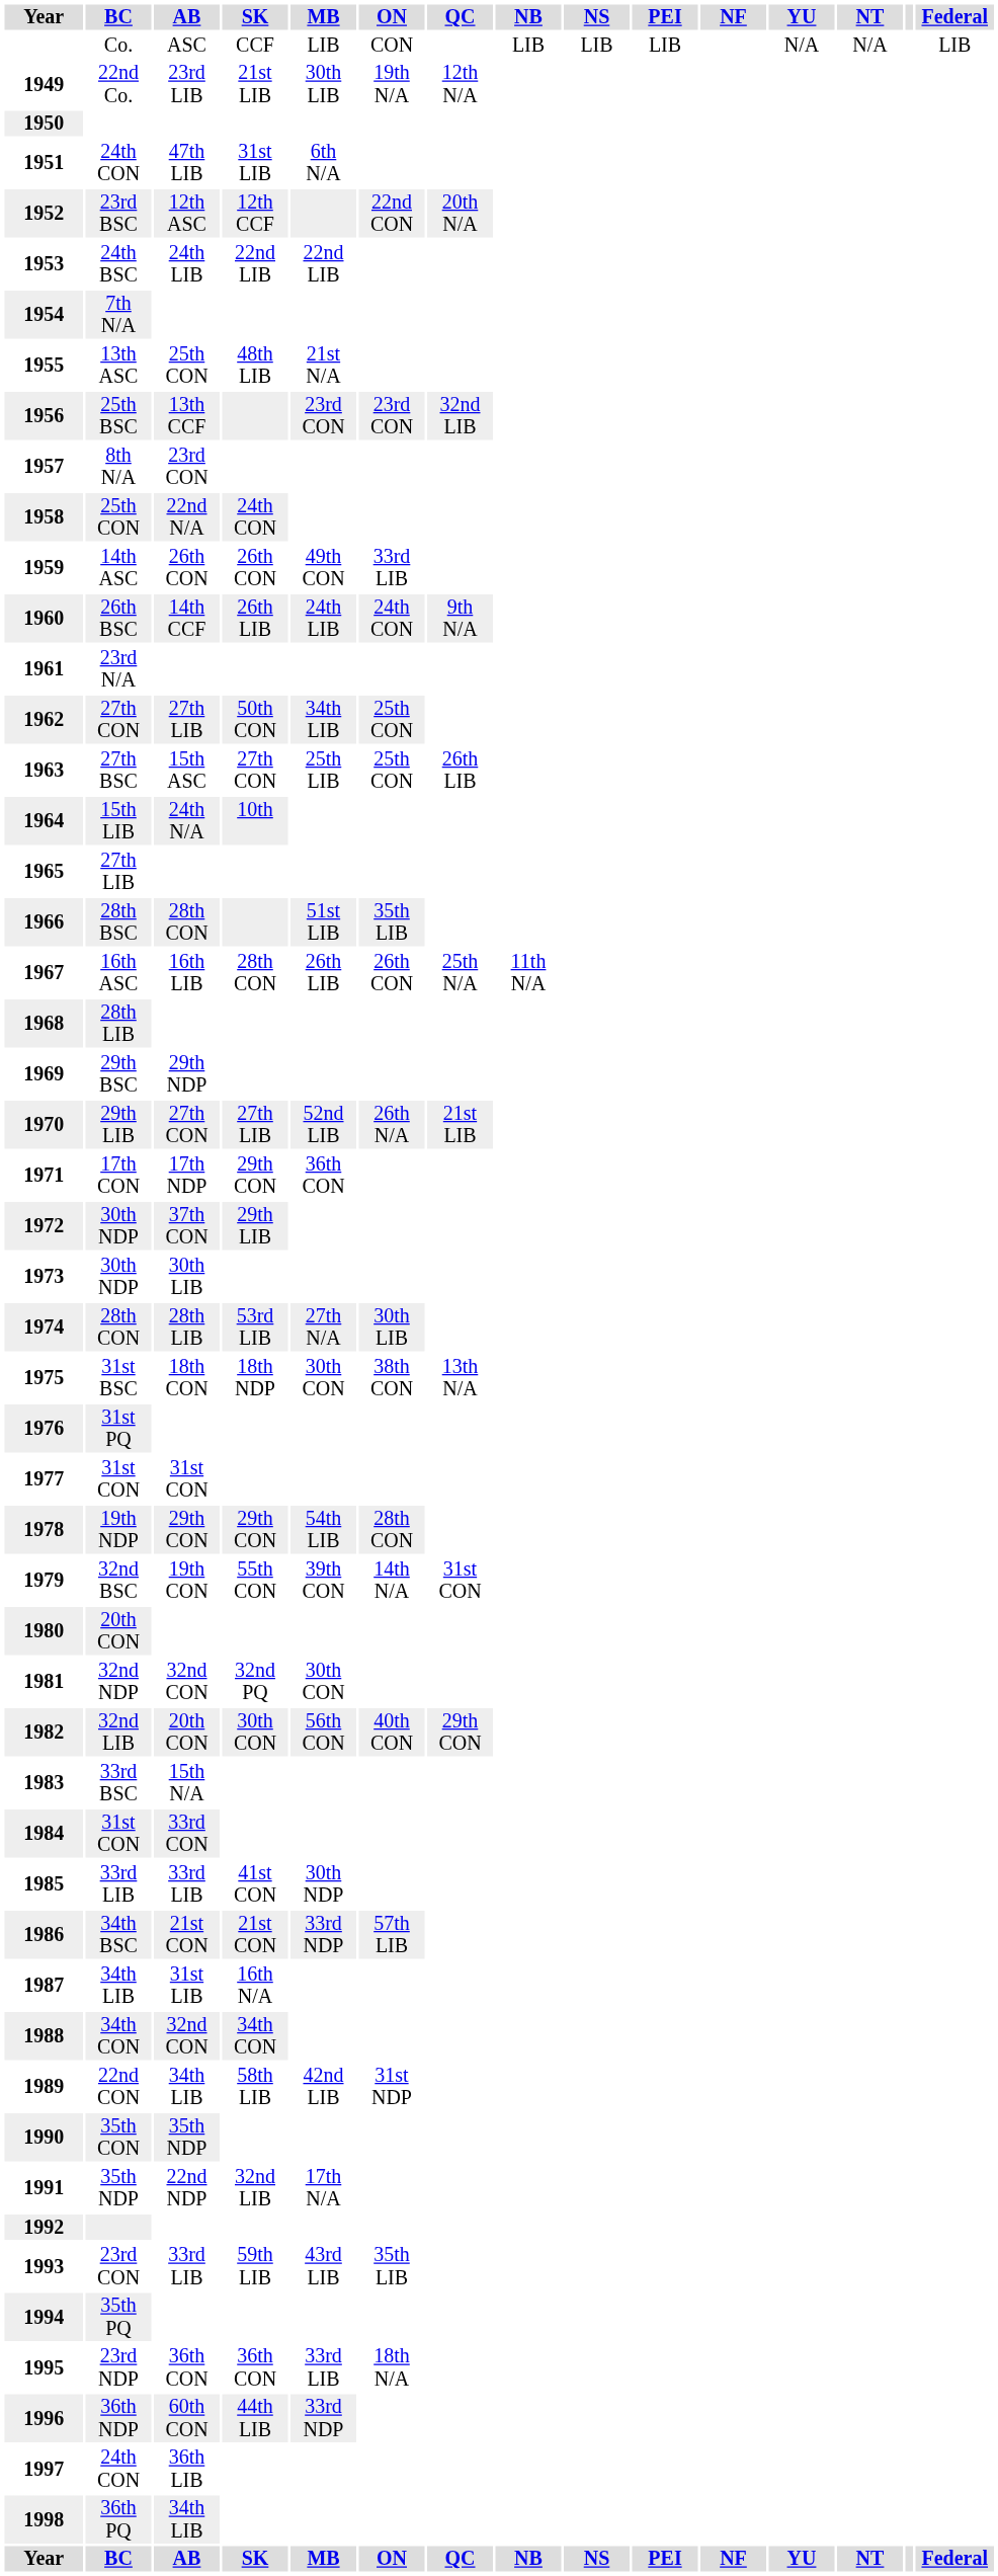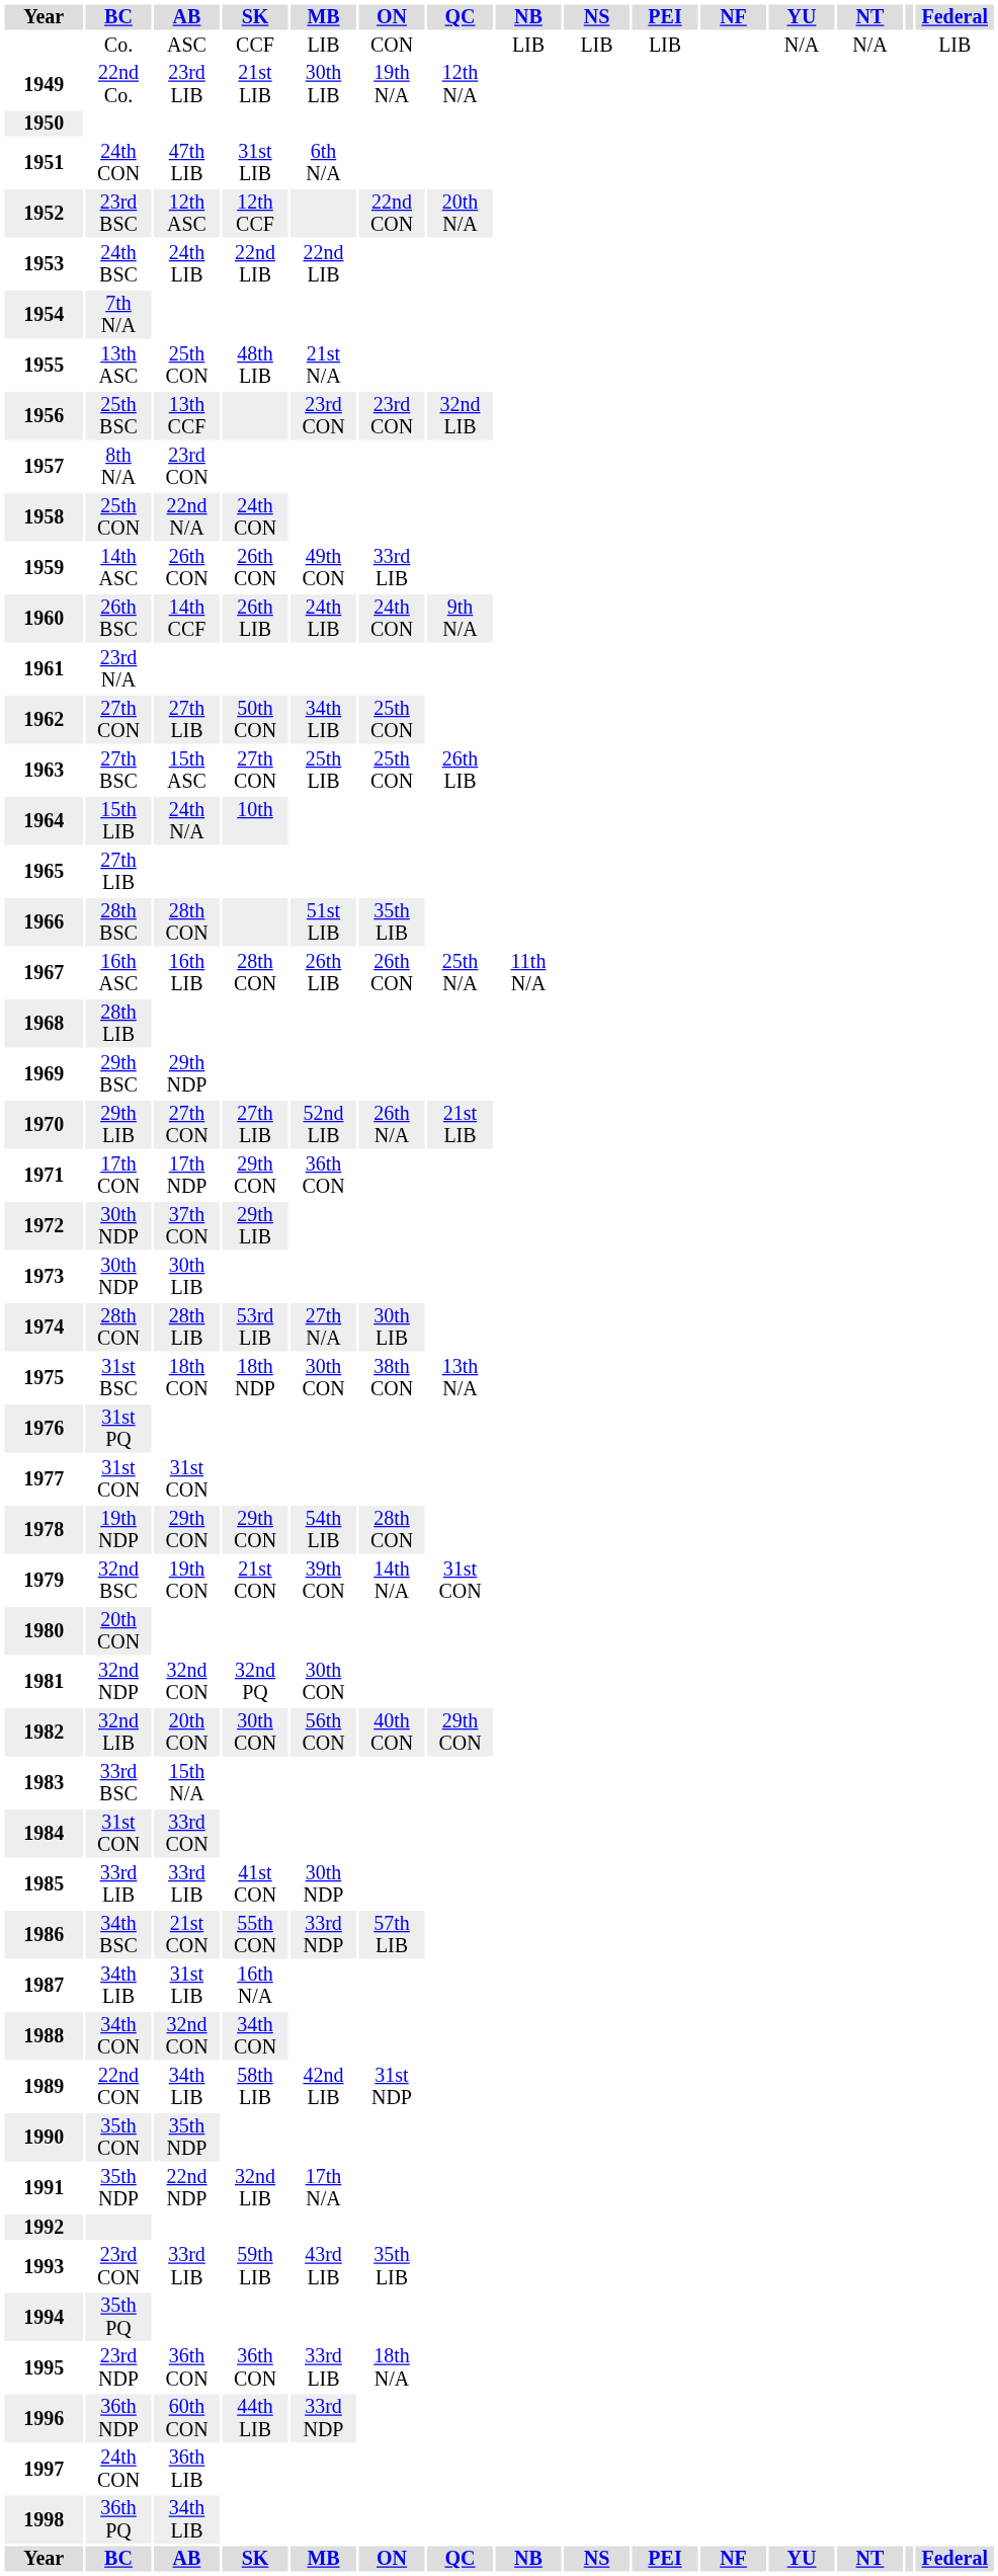 <table class="toccolours" style="text-align:center;">
 <tr bgcolor="#dddddd">
 <th width=60>Year</th>
 <th width=50><a href='#'>BC</a></th>
 <th width=50><a href='#'>AB</a></th>
 <th width=50><a href='#'>SK</a></th>
 <th width=50><a href='#'>MB</a></th>
 <th width=50><a href='#'>ON</a></th>
 <th width=50><a href='#'>QC</a></th>
 <th width=50><a href='#'>NB</a></th>
 <th width=50><a href='#'>NS</a></th>
 <th width=50><a href='#'>PEI</a></th>
 <th width=50><a href='#'>NF</a></th>
 <th width=50><a href='#'>YU</a></th>
 <th width=50><a href='#'>NT</a></th>
 <th> </th>
 <th width=60><a href='#'>Federal</a></th>
 </tr>
 <tr>
 <td height=5></td>
 <td valign="top" >Co.</td>
 <td valign="top" >ASC</td>
 <td valign="top" >CCF</td>
 <td valign="top" >LIB</td>
 <td valign="top" >CON</td>
 <td valign="top" ></td>
 <td valign="top" >LIB</td>
 <td valign="top" >LIB</td>
 <td valign="top" >LIB</td>
 <td valign="top" bgcolor=white rowspan=1></td>
 <td valign="top" >N/A</td>
 <td valign="top" >N/A</td>
 <td valign="top" rowspan=50></td>
 <td valign="top" >LIB</td>
 </tr>
 <tr>
 <th>1949</th>
 <td valign="top" ><a href='#'>22nd</a><br>Co.</td>
 <td valign="top" ><a href='#'>23rd</a><br>LIB</td>
 <td valign="top" ><a href='#'>21st</a><br>LIB</td>
 <td valign="top" ><a href='#'>30th</a><br>LIB</td>
 <td valign="top" ><a href='#'>19th</a><br>N/A</td>
 <td valign="top" ><a href='#'>12th</a><br>N/A</td>
 </tr>
 <tr bgcolor=#eeeeee>
 <th>1950</th>
 </tr>
 <tr>
 <th>1951</th>
 <td valign="top" ><a href='#'>24th</a><br>CON</td>
 <td valign="top" ><a href='#'>47th</a><br>LIB</td>
 <td valign="top" ><a href='#'>31st</a><br>LIB</td>
 <td valign="top" ><a href='#'>6th</a><br>N/A</td>
 </tr>
 <tr bgcolor=#eeeeee>
 <th>1952</th>
 <td valign="top" ><a href='#'>23rd</a><br>BSC</td>
 <td valign="top" ><a href='#'>12th</a><br>ASC</td>
 <td valign="top" ><a href='#'>12th</a><br>CCF</td>
 <td valign="top" ><a href='#'></a></td>
 <td valign="top" ><a href='#'>22nd</a><br>CON</td>
 <td valign="top" ><a href='#'>20th</a><br>N/A</td>
 </tr>
 <tr>
 <th>1953</th>
 <td valign="top" ><a href='#'>24th</a><br>BSC</td>
 <td valign="top" ><a href='#'>24th</a><br>LIB</td>
 <td valign="top" ><a href='#'>22nd</a><br>LIB</td>
 <td valign="top" ><a href='#'>22nd</a><br>LIB</td>
 </tr>
 <tr bgcolor=#eeeeee>
 <th>1954</th>
 <td valign="top" ><a href='#'>7th</a><br>N/A</td>
 </tr>
 <tr>
 <th>1955</th>
 <td valign="top" ><a href='#'>13th</a><br>ASC</td>
 <td valign="top" ><a href='#'>25th</a><br>CON</td>
 <td valign="top" ><a href='#'>48th</a><br>LIB</td>
 <td valign="top" ><a href='#'>21st</a><br>N/A</td>
 </tr>
 <tr bgcolor=#eeeeee>
 <th>1956</th>
 <td valign="top" ><a href='#'>25th</a><br>BSC</td>
 <td valign="top" ><a href='#'>13th</a><br>CCF</td>
 <td valign="top" ><a href='#'></a></td>
 <td valign="top" ><a href='#'>23rd</a><br>CON</td>
 <td valign="top" ><a href='#'>23rd</a><br>CON</td>
 <td valign="top" ><a href='#'>32nd</a><br>LIB</td>
 </tr>
 <tr>
 <th>1957</th>
 <td valign="top" ><a href='#'>8th</a><br>N/A</td>
 <td valign="top" ><a href='#'>23rd</a><br>CON</td>
 </tr>
 <tr bgcolor=#eeeeee>
 <th>1958</th>
 <td valign="top" ><a href='#'>25th</a><br>CON</td>
 <td valign="top" ><a href='#'>22nd</a><br>N/A</td>
 <td valign="top" ><a href='#'>24th</a><br>CON</td>
 </tr>
 <tr>
 <th>1959</th>
 <td valign="top" ><a href='#'>14th</a><br>ASC</td>
 <td valign="top" ><a href='#'>26th</a><br>CON</td>
 <td valign="top" ><a href='#'>26th</a><br>CON</td>
 <td valign="top" ><a href='#'>49th</a><br>CON</td>
 <td valign="top" ><a href='#'>33rd</a><br>LIB</td>
 </tr>
 <tr bgcolor=#eeeeee>
 <th>1960</th>
 <td valign="top" ><a href='#'>26th</a><br>BSC</td>
 <td valign="top" ><a href='#'>14th</a><br>CCF</td>
 <td valign="top" ><a href='#'>26th</a><br>LIB</td>
 <td valign="top" ><a href='#'>24th</a><br>LIB</td>
 <td valign="top" ><a href='#'>24th</a><br>CON</td>
 <td valign="top" ><a href='#'>9th</a><br>N/A</td>
 </tr>
 <tr>
 <th>1961</th>
 <td valign="top" ><a href='#'>23rd</a><br>N/A</td>
 </tr>
 <tr bgcolor=#eeeeee>
 <th>1962</th>
 <td valign="top" ><a href='#'>27th</a><br>CON</td>
 <td valign="top" ><a href='#'>27th</a><br>LIB</td>
 <td valign="top" ><a href='#'>50th</a><br>CON</td>
 <td valign="top" ><a href='#'>34th</a><br>LIB</td>
 <td valign="top" ><a href='#'>25th</a><br>CON</td>
 </tr>
 <tr>
 <th>1963</th>
 <td valign="top" ><a href='#'>27th</a><br>BSC</td>
 <td valign="top" ><a href='#'>15th</a><br>ASC</td>
 <td valign="top" ><a href='#'>27th</a><br>CON</td>
 <td valign="top" ><a href='#'>25th</a><br>LIB</td>
 <td valign="top" ><a href='#'>25th</a><br>CON</td>
 <td valign="top" ><a href='#'>26th</a><br>LIB</td>
 </tr>
 <tr bgcolor=#eeeeee>
 <th>1964</th>
 <td valign="top" ><a href='#'>15th</a><br>LIB</td>
 <td valign="top" ><a href='#'>24th</a><br>N/A</td>
 <td valign="top" ><a href='#'>10th</a></td>
 </tr>
 <tr>
 <th>1965</th>
 <td valign="top" ><a href='#'>27th</a><br>LIB</td>
 </tr>
 <tr bgcolor=#eeeeee>
 <th>1966</th>
 <td valign="top" ><a href='#'>28th</a><br>BSC</td>
 <td valign="top" ><a href='#'>28th</a><br>CON</td>
 <td valign="top" ><a href='#'></a></td>
 <td valign="top" ><a href='#'>51st</a><br>LIB</td>
 <td valign="top" ><a href='#'>35th</a><br>LIB</td>
 </tr>
 <tr>
 <th>1967</th>
 <td valign="top" ><a href='#'>16th</a><br>ASC</td>
 <td valign="top" ><a href='#'>16th</a><br>LIB</td>
 <td valign="top" ><a href='#'>28th</a><br>CON</td>
 <td valign="top" ><a href='#'>26th</a><br>LIB</td>
 <td valign="top" ><a href='#'>26th</a><br>CON</td>
 <td valign="top" ><a href='#'>25th</a><br>N/A</td>
 <td valign="top" ><a href='#'>11th</a><br>N/A</td>
 </tr>
 <tr bgcolor=#eeeeee>
 <th>1968</th>
 <td valign="top" ><a href='#'>28th</a><br>LIB</td>
 </tr>
 <tr>
 <th>1969</th>
 <td valign="top" ><a href='#'>29th</a><br>BSC</td>
 <td valign="top" ><a href='#'>29th</a><br>NDP</td>
 </tr>
 <tr bgcolor=#eeeeee>
 <th>1970</th>
 <td valign="top" ><a href='#'>29th</a><br>LIB</td>
 <td valign="top" ><a href='#'>27th</a><br>CON</td>
 <td valign="top" ><a href='#'>27th</a><br>LIB</td>
 <td valign="top" ><a href='#'>52nd</a><br>LIB</td>
 <td valign="top" ><a href='#'>26th</a><br>N/A</td>
 <td valign="top" ><a href='#'>21st</a><br>LIB</td>
 </tr>
 <tr>
 <th>1971</th>
 <td valign="top" ><a href='#'>17th</a><br>CON</td>
 <td valign="top" ><a href='#'>17th</a><br>NDP</td>
 <td valign="top" ><a href='#'>29th</a><br>CON</td>
 <td valign="top" ><a href='#'>36th</a><br>CON</td>
 </tr>
 <tr bgcolor=#eeeeee>
 <th>1972</th>
 <td valign="top" ><a href='#'>30th</a><br>NDP</td>
 <td valign="top" ><a href='#'>37th</a><br>CON</td>
 <td valign="top" ><a href='#'>29th</a><br>LIB</td>
 </tr>
 <tr>
 <th>1973</th>
 <td valign="top" ><a href='#'>30th</a><br>NDP</td>
 <td valign="top" ><a href='#'>30th</a><br>LIB</td>
 </tr>
 <tr bgcolor=#eeeeee>
 <th>1974</th>
 <td valign="top" ><a href='#'>28th</a><br>CON</td>
 <td valign="top" ><a href='#'>28th</a><br>LIB</td>
 <td valign="top" ><a href='#'>53rd</a><br>LIB</td>
 <td valign="top" ><a href='#'>27th</a><br>N/A</td>
 <td valign="top" ><a href='#'>30th</a><br>LIB</td>
 </tr>
 <tr>
 <th>1975</th>
 <td valign="top" ><a href='#'>31st</a><br>BSC</td>
 <td valign="top" ><a href='#'>18th</a><br>CON</td>
 <td valign="top" ><a href='#'>18th</a><br>NDP</td>
 <td valign="top" ><a href='#'>30th</a><br>CON</td>
 <td valign="top" ><a href='#'>38th</a><br>CON</td>
 <td valign="top" ><a href='#'>13th</a><br>N/A</td>
 </tr>
 <tr bgcolor=#eeeeee>
 <th>1976</th>
 <td valign="top" ><a href='#'>31st</a><br>PQ</td>
 </tr>
 <tr>
 <th>1977</th>
 <td valign="top" ><a href='#'>31st</a><br>CON</td>
 <td valign="top" ><a href='#'>31st</a><br>CON</td>
 </tr>
 <tr bgcolor=#eeeeee>
 <th>1978</th>
 <td valign="top" ><a href='#'>19th</a><br>NDP</td>
 <td valign="top" ><a href='#'>29th</a><br>CON</td>
 <td valign="top" ><a href='#'>29th</a><br>CON</td>
 <td valign="top" ><a href='#'>54th</a><br>LIB</td>
 <td valign="top" ><a href='#'>28th</a><br>CON</td>
 </tr>
 <tr>
 <th>1979</th>
 <td valign="top" ><a href='#'>32nd</a><br>BSC</td>
 <td valign="top" ><a href='#'>19th</a><br>CON</td>
-<td valign="top" ><a href='#'>55th</a><br>CON</td>
+<td valign="top" ><a href='#'>21st</a><br>CON</td>
 <td valign="top" ><a href='#'>39th</a><br>CON</td>
 <td valign="top" ><a href='#'>14th</a><br>N/A</td>
 <td valign="top" ><a href='#'>31st</a><br>CON</td>
 </tr>
 <tr bgcolor=#eeeeee>
 <th>1980</th>
 <td valign="top" ><a href='#'>20th</a><br>CON</td>
 </tr>
 <tr>
 <th>1981</th>
 <td valign="top" ><a href='#'>32nd</a><br>NDP</td>
 <td valign="top" ><a href='#'>32nd</a><br>CON</td>
 <td valign="top" ><a href='#'>32nd</a><br>PQ</td>
 <td valign="top" ><a href='#'>30th</a><br>CON</td>
 </tr>
 <tr bgcolor=#eeeeee>
 <th>1982</th>
 <td valign="top" ><a href='#'>32nd</a><br>LIB</td>
 <td valign="top" ><a href='#'>20th</a><br>CON</td>
 <td valign="top" ><a href='#'>30th</a><br>CON</td>
 <td valign="top" ><a href='#'>56th</a><br>CON</td>
 <td valign="top" ><a href='#'>40th</a><br>CON</td>
 <td valign="top" ><a href='#'>29th</a><br>CON</td>
 </tr>
 <tr>
 <th>1983</th>
 <td valign="top" ><a href='#'>33rd</a><br>BSC</td>
 <td valign="top" ><a href='#'>15th</a><br>N/A</td>
 </tr>
 <tr bgcolor=#eeeeee>
 <th>1984</th>
 <td valign="top" ><a href='#'>31st</a><br>CON</td>
 <td valign="top" ><a href='#'>33rd</a><br>CON</td>
 </tr>
 <tr>
 <th>1985</th>
 <td valign="top" ><a href='#'>33rd</a><br>LIB</td>
 <td valign="top" ><a href='#'>33rd</a><br>LIB</td>
 <td valign="top" ><a href='#'>41st</a><br>CON</td>
 <td valign="top" ><a href='#'>30th</a><br>NDP</td>
 </tr>
 <tr bgcolor=#eeeeee>
 <th>1986</th>
 <td valign="top" ><a href='#'>34th</a><br>BSC</td>
 <td valign="top" ><a href='#'>21st</a><br>CON</td>
-<td valign="top" ><a href='#'>21st</a><br>CON</td>
+<td valign="top" ><a href='#'>55th</a><br>CON</td>
 <td valign="top" ><a href='#'>33rd</a><br>NDP</td>
 <td valign="top" ><a href='#'>57th</a><br>LIB</td>
 </tr>
 <tr>
 <th>1987</th>
 <td valign="top" ><a href='#'>34th</a><br>LIB</td>
 <td valign="top" ><a href='#'>31st</a><br>LIB</td>
 <td valign="top" ><a href='#'>16th</a><br>N/A</td>
 </tr>
 <tr bgcolor=#eeeeee>
 <th>1988</th>
 <td valign="top" ><a href='#'>34th</a><br>CON</td>
 <td valign="top" ><a href='#'>32nd</a><br>CON</td>
 <td valign="top" ><a href='#'>34th</a><br>CON</td>
 </tr>
 <tr>
 <th>1989</th>
 <td valign="top" ><a href='#'>22nd</a><br>CON</td>
 <td valign="top" ><a href='#'>34th</a><br>LIB</td>
 <td valign="top" ><a href='#'>58th</a><br>LIB</td>
 <td valign="top" ><a href='#'>42nd</a><br>LIB</td>
 <td valign="top" ><a href='#'>31st</a><br>NDP</td>
 </tr>
 <tr bgcolor=#eeeeee>
 <th>1990</th>
 <td valign="top" ><a href='#'>35th</a><br>CON</td>
 <td valign="top" ><a href='#'>35th</a><br>NDP</td>
 </tr>
 <tr>
 <th>1991</th>
 <td valign="top" ><a href='#'>35th</a><br>NDP</td>
 <td valign="top" ><a href='#'>22nd</a><br>NDP</td>
 <td valign="top" ><a href='#'>32nd</a><br>LIB</td>
 <td valign="top" ><a href='#'>17th</a><br>N/A</td>
 </tr>
 <tr bgcolor=#eeeeee>
 <th>1992</th>
 <td valign="top" ><a href='#'></a></td>
 </tr>
 <tr>
 <th>1993</th>
 <td valign="top" ><a href='#'>23rd</a><br>CON</td>
 <td valign="top" ><a href='#'>33rd</a><br>LIB</td>
 <td valign="top" ><a href='#'>59th</a><br>LIB</td>
 <td valign="top" ><a href='#'>43rd</a><br>LIB</td>
 <td valign="top" ><a href='#'>35th</a><br>LIB</td>
 </tr>
 <tr bgcolor=#eeeeee>
 <th>1994</th>
 <td valign="top" ><a href='#'>35th</a><br>PQ</td>
 </tr>
 <tr>
 <th>1995</th>
 <td valign="top" ><a href='#'>23rd</a><br>NDP</td>
 <td valign="top" ><a href='#'>36th</a><br>CON</td>
 <td valign="top" ><a href='#'>36th</a><br>CON</td>
 <td valign="top" ><a href='#'>33rd</a><br>LIB</td>
 <td valign="top" ><a href='#'>18th</a><br>N/A</td>
 </tr>
 <tr bgcolor=#eeeeee>
 <th>1996</th>
 <td valign="top" ><a href='#'>36th</a><br>NDP</td>
 <td valign="top" ><a href='#'>60th</a><br>CON</td>
 <td valign="top" ><a href='#'>44th</a><br>LIB</td>
 <td valign="top" ><a href='#'>33rd</a><br>NDP</td>
 </tr>
 <tr>
 <th>1997</th>
 <td valign="top" ><a href='#'>24th</a><br>CON</td>
 <td valign="top" ><a href='#'>36th</a><br>LIB</td>
 </tr>
 <tr bgcolor=#eeeeee>
 <th>1998</th>
 <td valign="top" ><a href='#'>36th</a><br>PQ</td>
 <td valign="top" ><a href='#'>34th</a><br>LIB</td>
 </tr>
 <tr bgcolor="#dddddd">
 <th width=60>Year</th>
 <th width=50><a href='#'>BC</a></th>
 <th width=50><a href='#'>AB</a></th>
 <th width=50><a href='#'>SK</a></th>
 <th width=50><a href='#'>MB</a></th>
 <th width=50><a href='#'>ON</a></th>
 <th width=50><a href='#'>QC</a></th>
 <th width=50><a href='#'>NB</a></th>
 <th width=50><a href='#'>NS</a></th>
 <th width=50><a href='#'>PEI</a></th>
 <th width=50><a href='#'>NF</a></th>
 <th width=50><a href='#'>YU</a></th>
 <th width=50><a href='#'>NT</a></th>
 <th> </th>
 <th width=60><a href='#'>Federal</a></th>
 </tr>
 </table>
